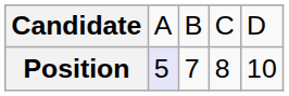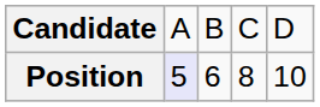 <table class="wikitable">
 <tr>
 <th>Candidate</th>
 <td>A</td>
 <td>B</td>
 <td>C</td>
 <td>D</td>
 </tr>
 <tr>
 <th>Position</th>
 <td style="background: lavender;">5</td>
-<td>7</td>
+<td>6</td>
 <td>8</td>
 <td>10</td>
 </tr>
 </table>
